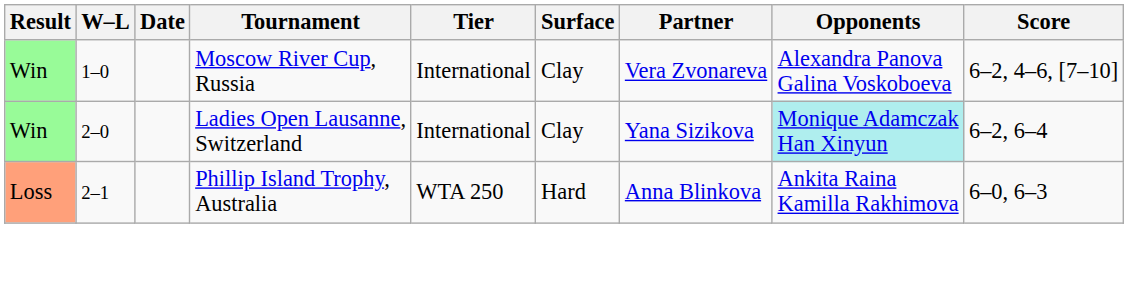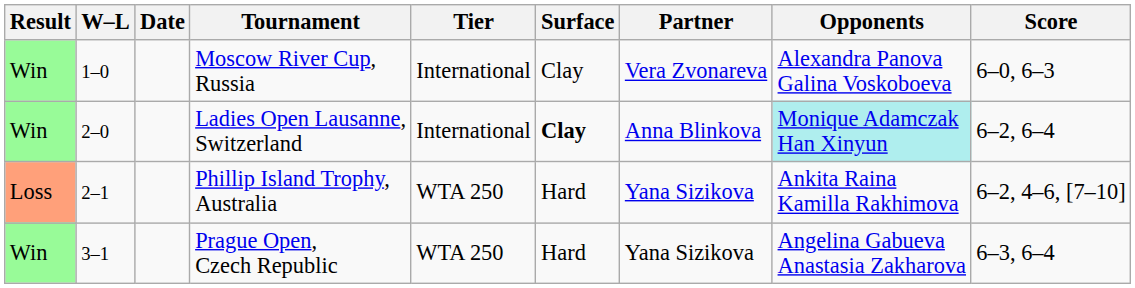 <table class="sortable wikitable">
 <tr>
 <th>Result</th>
 <th class="unsortable">W–L</th>
 <th>Date</th>
 <th>Tournament</th>
 <th>Tier</th>
 <th>Surface</th>
 <th>Partner</th>
 <th>Opponents</th>
 <th class="unsortable">Score</th>
 </tr>
 <tr>
 <td style="background:#98fb98;">Win</td>
 <td><small>1–0</small></td>
 <td><a href='#'></a></td>
 <td><a href='#'>Moscow River Cup</a>, <br>Russia</td>
 <td>International</td>
 <td>Clay</td>
 <td> <a href='#'>Vera Zvonareva</a></td>
 <td> <a href='#'>Alexandra Panova</a> <br>  <a href='#'>Galina Voskoboeva</a></td>
-<td>6–2, 4–6, [7–10]</td>
+<td>6–0, 6–3</td>
 </tr>
 <tr>
 <td style="background:#98fb98;">Win</td>
 <td><small>2–0</small></td>
 <td><a href='#'></a></td>
 <td><a href='#'>Ladies Open Lausanne</a>, <br>Switzerland</td>
 <td>International</td>
-<td>Clay</td>
-<td> <a href='#'>Yana Sizikova</a></td>
+<td><strong>Clay</strong></td>
+<td> <a href='#'>Anna Blinkova</a></td>
 <td style="background: paleturquoise;"> <a href='#'>Monique Adamczak</a> <br>  <a href='#'>Han Xinyun</a></td>
 <td>6–2, 6–4</td>
 </tr>
 <tr>
 <td style="background:#ffa07a;">Loss</td>
 <td><small>2–1</small></td>
 <td><a href='#'></a></td>
 <td><a href='#'>Phillip Island Trophy</a>, <br>Australia</td>
 <td>WTA 250</td>
 <td>Hard</td>
-<td> <a href='#'>Anna Blinkova</a></td>
+<td> <a href='#'>Yana Sizikova</a></td>
 <td> <a href='#'>Ankita Raina</a> <br>  <a href='#'>Kamilla Rakhimova</a></td>
-<td>6–0, 6–3</td>
+<td>6–2, 4–6, [7–10]</td>
+</tr>
+<tr>
+<td style="background:#98fb98;">Win</td>
+<td><small>3–1</small></td>
+<td><a href='#'></a></td>
+<td><a href='#'>Prague Open</a>, <br>Czech Republic</td>
+<td>WTA 250</td>
+<td>Hard</td>
+<td> Yana Sizikova</td>
+<td> <a href='#'>Angelina Gabueva</a> <br>  <a href='#'>Anastasia Zakharova</a></td>
+<td>6–3, 6–4</td>
 </tr>
 </table>
